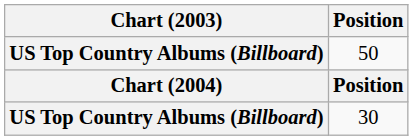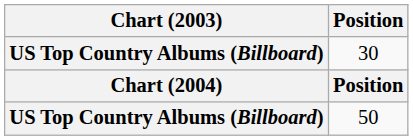 <table class="wikitable plainrowheaders" style="text-align:center">
 <tr>
 <th scope="col">Chart (2003)</th>
 <th scope="col">Position</th>
 </tr>
 <tr>
 <th scope="row">US Top Country Albums (<em>Billboard</em>)</th>
-<td>50</td>
+<td>30</td>
 </tr>
 <tr>
 <th scope="col">Chart (2004)</th>
 <th scope="col">Position</th>
 </tr>
 <tr>
 <th scope="row">US Top Country Albums (<em>Billboard</em>)</th>
-<td>30</td>
+<td>50</td>
 </tr>
 </table>
